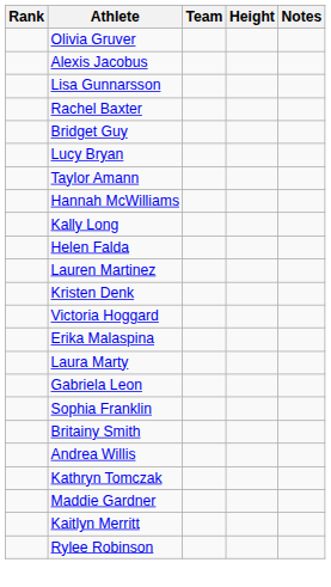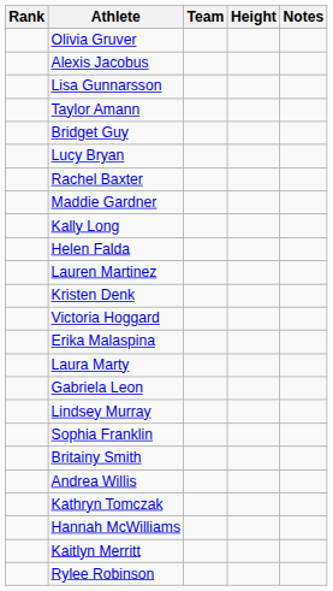 <table class="wikitable sortable" style="text-align:center">
 <tr>
 <th>Rank</th>
 <th>Athlete</th>
 <th>Team</th>
 <th>Height</th>
 <th>Notes</th>
 </tr>
 <tr>
 <td></td>
 <td align=left><a href='#'>Olivia Gruver</a></td>
 <td></td>
 <td><strong></strong></td>
 <td></td>
 </tr>
 <tr>
 <td></td>
 <td align=left><a href='#'>Alexis Jacobus</a></td>
 <td></td>
 <td><strong></strong></td>
 <td></td>
 </tr>
 <tr>
 <td></td>
 <td align=left> <a href='#'>Lisa Gunnarsson</a></td>
 <td></td>
 <td><strong></strong></td>
 <td></td>
 </tr>
 <tr>
 <td></td>
-<td align=left><a href='#'>Rachel Baxter</a></td>
+<td align=left><a href='#'>Taylor Amann</a></td>
 <td></td>
 <td><strong></strong></td>
 <td></td>
 </tr>
 <tr>
 <td></td>
 <td align=left><a href='#'>Bridget Guy</a></td>
 <td></td>
 <td><strong></strong></td>
 <td></td>
 </tr>
 <tr>
 <td></td>
 <td align=left> <a href='#'>Lucy Bryan</a></td>
 <td></td>
 <td><strong></strong></td>
 <td></td>
 </tr>
 <tr>
 <td></td>
-<td align=left><a href='#'>Taylor Amann</a></td>
+<td align=left><a href='#'>Rachel Baxter</a></td>
 <td></td>
 <td><strong></strong></td>
 <td></td>
 </tr>
 <tr>
 <td></td>
-<td align=left><a href='#'>Hannah McWilliams</a></td>
+<td align=left><a href='#'>Maddie Gardner</a></td>
 <td></td>
 <td><strong></strong></td>
 <td></td>
 </tr>
 <tr>
 <td></td>
 <td align=left><a href='#'>Kally Long</a></td>
 <td></td>
 <td><strong></strong></td>
 <td></td>
 </tr>
 <tr>
 <td></td>
 <td align=left> <a href='#'>Helen Falda</a></td>
 <td></td>
 <td><strong></strong></td>
 <td></td>
 </tr>
 <tr>
 <td></td>
 <td align=left><a href='#'>Lauren Martinez</a></td>
 <td></td>
 <td><strong></strong></td>
 <td></td>
 </tr>
 <tr>
 <td></td>
 <td align=left><a href='#'>Kristen Denk</a></td>
 <td></td>
 <td><strong></strong></td>
 <td></td>
 </tr>
 <tr>
 <td></td>
 <td align=left><a href='#'>Victoria Hoggard</a></td>
 <td></td>
 <td><strong></strong></td>
 <td></td>
 </tr>
 <tr>
 <td></td>
 <td align=left><a href='#'>Erika Malaspina</a></td>
 <td></td>
 <td><strong></strong></td>
 <td></td>
 </tr>
 <tr>
 <td></td>
 <td align=left><a href='#'>Laura Marty</a></td>
 <td></td>
 <td><strong></strong></td>
 <td></td>
 </tr>
 <tr>
 <td></td>
 <td align=left><a href='#'>Gabriela Leon</a></td>
 <td></td>
 <td><strong></strong></td>
 <td></td>
 </tr>
 <tr>
 <td></td>
+<td align=left><a href='#'>Lindsey Murray</a></td>
+<td></td>
+<td><strong></strong></td>
+<td></td>
+</tr>
+<tr>
+<td></td>
 <td align=left><a href='#'>Sophia Franklin</a></td>
 <td></td>
 <td><strong></strong></td>
 <td></td>
 </tr>
 <tr>
 <td></td>
 <td align=left><a href='#'>Britainy Smith</a></td>
 <td></td>
 <td><strong></strong></td>
 <td></td>
 </tr>
 <tr>
 <td></td>
 <td align=left><a href='#'>Andrea Willis</a></td>
 <td></td>
 <td><strong></strong></td>
 <td></td>
 </tr>
 <tr>
 <td></td>
 <td align=left><a href='#'>Kathryn Tomczak</a></td>
 <td></td>
 <td><strong></strong></td>
 <td></td>
 </tr>
 <tr>
 <td></td>
-<td align=left><a href='#'>Maddie Gardner</a></td>
+<td align=left><a href='#'>Hannah McWilliams</a></td>
 <td></td>
 <td><strong></strong></td>
 <td></td>
 </tr>
 <tr>
 <td></td>
 <td align=left><a href='#'>Kaitlyn Merritt</a></td>
 <td></td>
 <td><strong></strong></td>
 <td></td>
 </tr>
 <tr>
 <td></td>
 <td align=left><a href='#'>Rylee Robinson</a></td>
 <td></td>
 <td><strong></strong></td>
 <td></td>
 </tr>
 </table>
